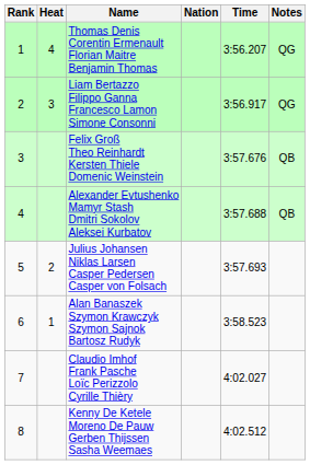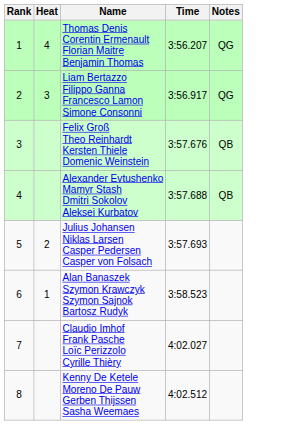 <table class="wikitable sortable" style="text-align:center">
 <tr>
 <th>Rank</th>
 <th>Heat</th>
 <th>Name</th>
-<th>Nation</th>
 <th>Time</th>
 <th>Notes</th>
 </tr>
 <tr bgcolor=bbffbb>
 <td>1</td>
 <td>4</td>
 <td align=left><a href='#'>Thomas Denis</a><br><a href='#'>Corentin Ermenault</a><br><a href='#'>Florian Maitre</a><br><a href='#'>Benjamin Thomas</a></td>
-<td align=left></td>
 <td>3:56.207</td>
 <td>QG</td>
 </tr>
 <tr bgcolor=bbffbb>
 <td>2</td>
 <td>3</td>
 <td align=left><a href='#'>Liam Bertazzo</a><br><a href='#'>Filippo Ganna</a><br><a href='#'>Francesco Lamon</a><br><a href='#'>Simone Consonni</a></td>
-<td align=left></td>
 <td>3:56.917</td>
 <td>QG</td>
 </tr>
 <tr bgcolor=ccffcc>
 <td>3</td>
 <td></td>
 <td align=left><a href='#'>Felix Groß</a><br><a href='#'>Theo Reinhardt</a><br><a href='#'>Kersten Thiele</a><br><a href='#'>Domenic Weinstein</a></td>
-<td align=left></td>
 <td>3:57.676</td>
 <td>QB</td>
 </tr>
 <tr bgcolor=ccffcc>
 <td>4</td>
 <td></td>
 <td align=left><a href='#'>Alexander Evtushenko</a><br><a href='#'>Mamyr Stash</a><br><a href='#'>Dmitri Sokolov</a><br><a href='#'>Aleksei Kurbatov</a></td>
-<td align=left></td>
 <td>3:57.688</td>
 <td>QB</td>
 </tr>
 <tr>
 <td>5</td>
 <td>2</td>
 <td align=left><a href='#'>Julius Johansen</a><br><a href='#'>Niklas Larsen</a><br><a href='#'>Casper Pedersen</a><br><a href='#'>Casper von Folsach</a></td>
-<td align=left></td>
 <td>3:57.693</td>
 <td></td>
 </tr>
 <tr>
 <td>6</td>
 <td>1</td>
 <td align=left><a href='#'>Alan Banaszek</a><br><a href='#'>Szymon Krawczyk</a><br><a href='#'>Szymon Sajnok</a><br><a href='#'>Bartosz Rudyk</a></td>
-<td align=left></td>
 <td>3:58.523</td>
 <td></td>
 </tr>
 <tr>
 <td>7</td>
 <td></td>
 <td align=left><a href='#'>Claudio Imhof</a><br><a href='#'>Frank Pasche</a><br><a href='#'>Loïc Perizzolo</a><br><a href='#'>Cyrille Thièry</a></td>
-<td align=left></td>
 <td>4:02.027</td>
 <td></td>
 </tr>
 <tr>
 <td>8</td>
 <td></td>
 <td align=left><a href='#'>Kenny De Ketele</a><br><a href='#'>Moreno De Pauw</a><br><a href='#'>Gerben Thijssen</a><br><a href='#'>Sasha Weemaes</a></td>
-<td align=left></td>
 <td>4:02.512</td>
 <td></td>
 </tr>
 </table>
